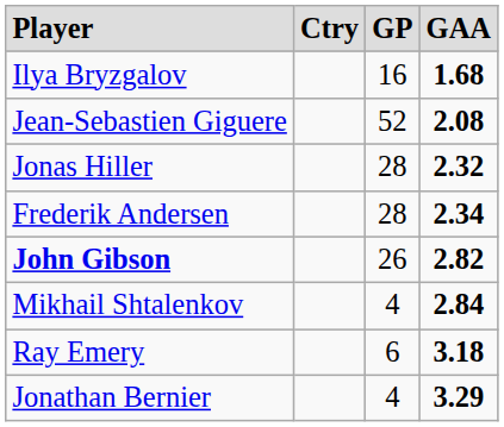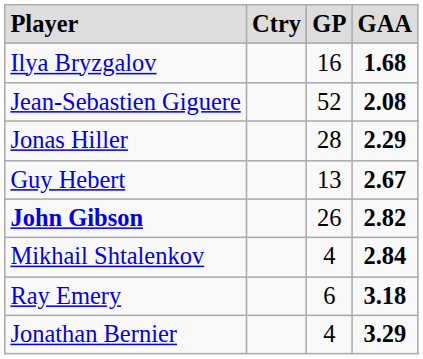 <table class="wikitable">
 <tr align="center" style="font-weight:bold; background-color:#dddddd;" |>
 <td align="left">Player</td>
 <td>Ctry</td>
 <td>GP</td>
 <td>GAA</td>
 </tr>
 <tr align="center">
 <td align="left"><a href='#'>Ilya Bryzgalov</a></td>
 <td></td>
 <td>16</td>
 <td><strong>1.68</strong></td>
 </tr>
 <tr align="center">
 <td align="left"><a href='#'>Jean-Sebastien Giguere</a></td>
 <td></td>
 <td>52</td>
 <td><strong>2.08</strong></td>
 </tr>
 <tr align="center">
 <td align="left"><a href='#'>Jonas Hiller</a></td>
 <td></td>
 <td>28</td>
-<td><strong>2.32</strong></td>
+<td><strong>2.29</strong></td>
 </tr>
 <tr align="center">
-<td align="left"><a href='#'>Frederik Andersen</a></td>
+<td align="left"><a href='#'>Guy Hebert</a></td>
 <td></td>
-<td>28</td>
-<td><strong>2.34</strong></td>
+<td>13</td>
+<td><strong>2.67</strong></td>
 </tr>
 <tr align="center">
 <td align="left"><strong><a href='#'>John Gibson</a></strong></td>
 <td></td>
 <td>26</td>
 <td><strong>2.82</strong></td>
 </tr>
 <tr align="center">
 <td align="left"><a href='#'>Mikhail Shtalenkov</a></td>
 <td></td>
 <td>4</td>
 <td><strong>2.84</strong></td>
 </tr>
 <tr align="center">
 <td align="left"><a href='#'>Ray Emery</a></td>
 <td></td>
 <td>6</td>
 <td><strong>3.18</strong></td>
 </tr>
 <tr align="center">
 <td align="left"><a href='#'>Jonathan Bernier</a></td>
 <td></td>
 <td>4</td>
 <td><strong>3.29</strong></td>
 </tr>
 </table>
